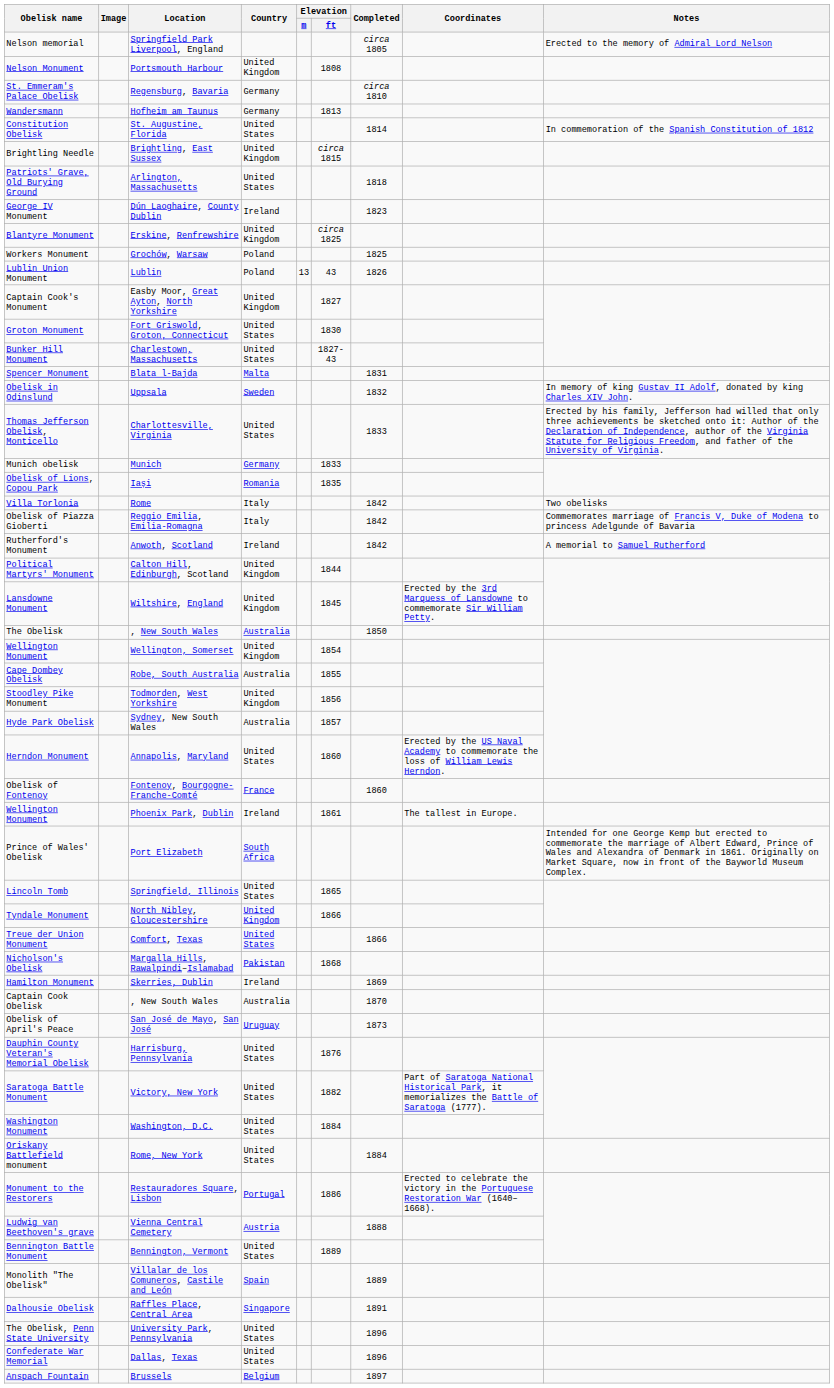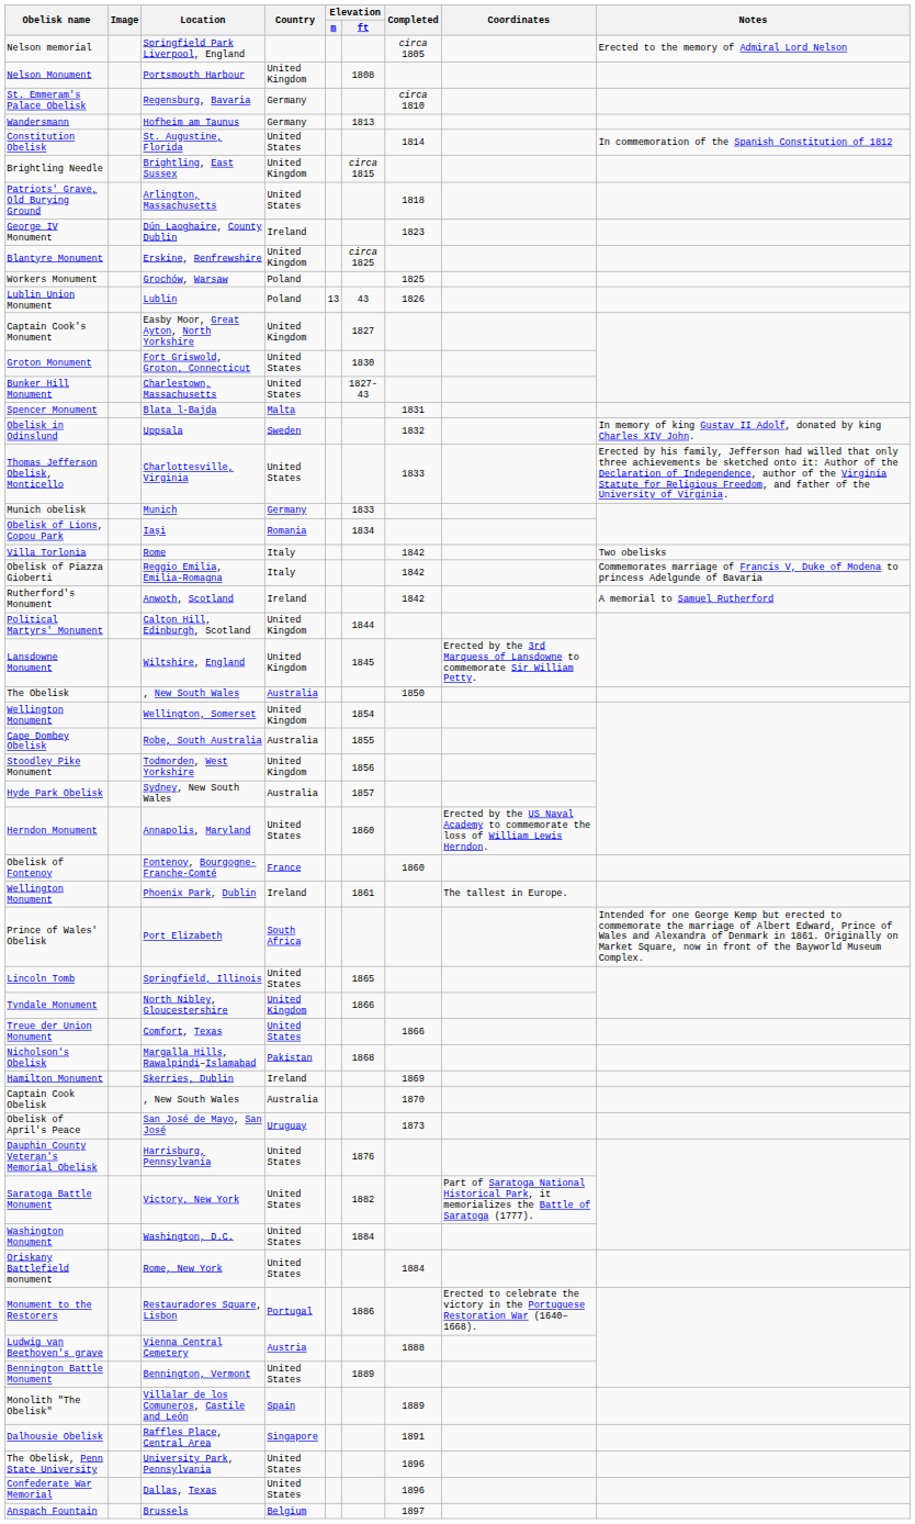 <table class="wikitable sortable">
 <tr>
 <th rowspan=2>Obelisk name</th>
 <th rowspan=2 class="unsortable">Image</th>
 <th rowspan=2>Location</th>
 <th rowspan=2>Country</th>
 <th colspan=2>Elevation</th>
 <th rowspan=2>Completed</th>
 <th rowspan=2>Coordinates</th>
 <th rowspan=2>Notes</th>
 </tr>
 <tr>
 <th><a href='#'>m</a></th>
 <th><a href='#'>ft</a></th>
 </tr>
 <tr>
 <td>Nelson memorial</td>
 <td></td>
 <td><a href='#'>Springfield Park</a> <a href='#'>Liverpool</a>, England</td>
 <td></td>
 <td></td>
 <td></td>
 <td align=center><em>circa</em> 1805</td>
 <td></td>
 <td>Erected to the memory of <a href='#'>Admiral Lord Nelson</a></td>
 </tr>
 <tr>
 <td><a href='#'>Nelson Monument</a></td>
 <td></td>
 <td><a href='#'>Portsmouth Harbour</a></td>
 <td>United Kingdom</td>
 <td></td>
 <td align=center>1808</td>
 <td></td>
 <td></td>
 </tr>
 <tr>
 <td><a href='#'>St. Emmeram's Palace Obelisk</a></td>
 <td></td>
 <td><a href='#'>Regensburg</a>, <a href='#'>Bavaria</a></td>
 <td>Germany</td>
 <td></td>
 <td></td>
 <td align=center><em>circa</em> 1810</td>
 <td></td>
 <td></td>
 </tr>
 <tr>
 <td><a href='#'>Wandersmann</a></td>
 <td></td>
 <td><a href='#'>Hofheim am Taunus</a></td>
 <td>Germany</td>
 <td></td>
 <td align=center>1813</td>
 <td></td>
 <td></td>
 </tr>
 <tr>
 <td><a href='#'>Constitution Obelisk</a></td>
 <td></td>
 <td><a href='#'>St. Augustine, Florida</a></td>
 <td>United States</td>
 <td></td>
 <td></td>
 <td align=center>1814</td>
 <td></td>
 <td>In commemoration of the <a href='#'>Spanish Constitution of 1812</a></td>
 </tr>
 <tr>
 <td>Brightling Needle</td>
 <td></td>
 <td><a href='#'>Brightling</a>, <a href='#'>East Sussex</a></td>
 <td>United Kingdom</td>
 <td></td>
 <td align=center><em>circa</em> 1815</td>
 <td></td>
 <td></td>
 </tr>
 <tr>
 <td><a href='#'>Patriots' Grave, Old Burying Ground</a></td>
 <td></td>
 <td><a href='#'>Arlington, Massachusetts</a></td>
 <td>United States</td>
 <td></td>
 <td></td>
 <td align=center>1818</td>
 <td></td>
 <td></td>
 </tr>
 <tr>
 <td><a href='#'>George IV</a> Monument</td>
 <td></td>
 <td><a href='#'>Dún Laoghaire</a>, <a href='#'>County Dublin</a></td>
 <td>Ireland</td>
 <td></td>
 <td></td>
 <td align=center>1823</td>
 <td></td>
 <td></td>
 </tr>
 <tr>
 <td><a href='#'>Blantyre Monument</a></td>
 <td></td>
 <td><a href='#'>Erskine</a>, <a href='#'>Renfrewshire</a></td>
 <td>United Kingdom</td>
 <td></td>
 <td align=center><em>circa</em> 1825</td>
 <td></td>
 <td></td>
 </tr>
 <tr>
 <td>Workers Monument</td>
 <td></td>
 <td><a href='#'>Grochów</a>, <a href='#'>Warsaw</a></td>
 <td>Poland</td>
 <td></td>
 <td></td>
 <td align=center>1825</td>
 <td></td>
 <td></td>
 </tr>
 <tr>
 <td><a href='#'>Lublin Union</a> Monument</td>
 <td></td>
 <td><a href='#'>Lublin</a></td>
 <td>Poland</td>
 <td align=center>13</td>
 <td align=center>43</td>
 <td align=center>1826</td>
 <td></td>
 <td></td>
 </tr>
 <tr>
 <td>Captain Cook's Monument</td>
 <td></td>
 <td>Easby Moor, <a href='#'>Great Ayton</a>, <a href='#'>North Yorkshire</a></td>
 <td>United Kingdom</td>
 <td></td>
 <td align=center>1827</td>
 <td></td>
 <td></td>
 </tr>
 <tr>
 <td><a href='#'>Groton Monument</a></td>
 <td></td>
 <td><a href='#'>Fort Griswold</a>, <a href='#'>Groton, Connecticut</a></td>
 <td>United States</td>
 <td></td>
 <td align=center>1830</td>
 <td></td>
 <td></td>
 </tr>
 <tr>
 <td><a href='#'>Bunker Hill Monument</a></td>
 <td></td>
 <td><a href='#'>Charlestown, Massachusetts</a></td>
 <td>United States</td>
 <td></td>
 <td align=center>1827-43</td>
 <td></td>
 <td></td>
 </tr>
 <tr>
 <td><a href='#'>Spencer Monument</a></td>
 <td></td>
 <td><a href='#'>Blata l-Bajda</a></td>
 <td><a href='#'>Malta</a></td>
 <td></td>
 <td></td>
 <td align=center>1831<br></td>
 <td></td>
 <td></td>
 </tr>
 <tr>
 <td><a href='#'>Obelisk in Odinslund</a></td>
 <td></td>
 <td><a href='#'>Uppsala</a></td>
 <td><a href='#'>Sweden</a></td>
 <td></td>
 <td></td>
 <td align=center>1832</td>
 <td></td>
 <td>In memory of king <a href='#'>Gustav II Adolf</a>, donated by king <a href='#'>Charles XIV John</a>.</td>
 </tr>
 <tr>
 <td><a href='#'>Thomas Jefferson Obelisk</a>, <a href='#'>Monticello</a></td>
 <td></td>
 <td><a href='#'>Charlottesville, Virginia</a></td>
 <td>United States</td>
 <td></td>
 <td></td>
 <td align=center>1833</td>
 <td></td>
 <td>Erected by his family, Jefferson had willed that only three achievements be sketched onto it: Author of the <a href='#'>Declaration of Independence</a>, author of the <a href='#'>Virginia Statute for Religious Freedom</a>, and father of the <a href='#'>University of Virginia</a>.</td>
 </tr>
 <tr>
 <td>Munich obelisk</td>
 <td></td>
 <td><a href='#'>Munich</a></td>
 <td><a href='#'>Germany</a></td>
 <td></td>
 <td align=center>1833</td>
 <td></td>
 <td></td>
 </tr>
 <tr>
 <td><a href='#'>Obelisk of Lions</a>, <a href='#'>Copou Park</a></td>
 <td></td>
 <td><a href='#'>Iași</a></td>
 <td><a href='#'>Romania</a></td>
 <td></td>
-<td align=center>1835</td>
+<td align=center>1834</td>
 <td></td>
 <td></td>
 </tr>
 <tr>
 <td><a href='#'>Villa Torlonia</a></td>
 <td></td>
 <td><a href='#'>Rome</a></td>
 <td>Italy</td>
 <td></td>
 <td></td>
 <td align=center>1842</td>
 <td></td>
 <td>Two obelisks</td>
 </tr>
 <tr>
 <td>Obelisk of Piazza Gioberti</td>
 <td></td>
 <td><a href='#'>Reggio Emilia</a>, <a href='#'>Emilia-Romagna</a></td>
 <td>Italy</td>
 <td></td>
 <td></td>
 <td align=center>1842</td>
 <td></td>
 <td>Commemorates marriage of <a href='#'>Francis V, Duke of Modena</a> to princess Adelgunde of Bavaria</td>
 </tr>
 <tr>
 <td>Rutherford's Monument</td>
 <td></td>
 <td><a href='#'>Anwoth</a>, <a href='#'>Scotland</a></td>
 <td>Ireland</td>
 <td></td>
 <td></td>
 <td align=center>1842</td>
 <td></td>
 <td>A memorial to <a href='#'>Samuel Rutherford</a></td>
 </tr>
 <tr>
 <td><a href='#'>Political Martyrs' Monument</a></td>
 <td></td>
 <td><a href='#'>Calton Hill</a>, <a href='#'>Edinburgh</a>, Scotland</td>
 <td>United Kingdom</td>
 <td></td>
 <td align=center>1844</td>
 <td></td>
 <td></td>
 </tr>
 <tr>
 <td><a href='#'>Lansdowne Monument</a></td>
 <td></td>
 <td><a href='#'>Wiltshire</a>, <a href='#'>England</a></td>
 <td>United Kingdom</td>
 <td></td>
 <td align=center>1845</td>
 <td></td>
 <td>Erected by the <a href='#'>3rd Marquess of Lansdowne</a> to commemorate <a href='#'>Sir William Petty</a>.</td>
 </tr>
 <tr>
 <td>The Obelisk</td>
 <td></td>
 <td>, <a href='#'>New South Wales</a></td>
 <td><a href='#'>Australia</a></td>
 <td></td>
 <td></td>
 <td align=center>1850</td>
 <td></td>
 <td></td>
 </tr>
 <tr>
 <td><a href='#'>Wellington Monument</a></td>
 <td></td>
 <td><a href='#'>Wellington, Somerset</a></td>
 <td>United Kingdom</td>
 <td></td>
 <td align=center>1854</td>
 <td></td>
 <td></td>
 </tr>
 <tr>
 <td><a href='#'>Cape Dombey Obelisk</a></td>
 <td><br></td>
 <td><a href='#'>Robe, South Australia</a></td>
 <td>Australia</td>
 <td></td>
 <td align=center>1855</td>
 <td></td>
 <td></td>
 </tr>
 <tr>
 <td><a href='#'>Stoodley Pike</a> Monument</td>
 <td></td>
 <td><a href='#'>Todmorden</a>, <a href='#'>West Yorkshire</a></td>
 <td>United Kingdom</td>
 <td></td>
 <td align=center>1856</td>
 <td></td>
 <td></td>
 </tr>
 <tr>
 <td><a href='#'>Hyde Park Obelisk</a></td>
 <td></td>
 <td><a href='#'>Sydney</a>, New South Wales</td>
 <td>Australia</td>
 <td></td>
 <td align=center>1857</td>
 <td></td>
 <td></td>
 </tr>
 <tr>
 <td><a href='#'>Herndon Monument</a></td>
 <td></td>
 <td><a href='#'>Annapolis</a>, <a href='#'>Maryland</a></td>
 <td>United States</td>
 <td></td>
 <td align=center>1860</td>
 <td></td>
 <td>Erected by the <a href='#'>US Naval Academy</a> to commemorate the loss of <a href='#'>William Lewis Herndon</a>.</td>
 </tr>
 <tr>
 <td>Obelisk of <a href='#'>Fontenoy</a></td>
 <td></td>
 <td><a href='#'>Fontenoy</a>, <a href='#'>Bourgogne-Franche-Comté</a></td>
 <td><a href='#'>France</a></td>
 <td></td>
 <td></td>
 <td align=center>1860</td>
 <td></td>
 <td></td>
 </tr>
 <tr>
 <td><a href='#'>Wellington Monument</a></td>
 <td></td>
 <td><a href='#'>Phoenix Park</a>, <a href='#'>Dublin</a></td>
 <td>Ireland</td>
 <td></td>
 <td align=center>1861</td>
 <td></td>
 <td>The tallest in Europe.</td>
 </tr>
 <tr>
 <td>Prince of Wales' Obelisk</td>
 <td></td>
 <td><a href='#'>Port Elizabeth</a></td>
 <td><a href='#'>South Africa</a></td>
 <td></td>
 <td></td>
 <td></td>
 <td></td>
 <td>Intended for one George Kemp but erected to commemorate the marriage of Albert Edward, Prince of Wales and Alexandra of Denmark in 1861. Originally on Market Square, now in front of the Bayworld Museum Complex.</td>
 </tr>
 <tr>
 <td><a href='#'>Lincoln Tomb</a></td>
 <td></td>
 <td><a href='#'>Springfield, Illinois</a></td>
 <td>United States</td>
 <td></td>
 <td align=center>1865</td>
 <td></td>
 <td></td>
 </tr>
 <tr>
 <td><a href='#'>Tyndale Monument</a></td>
 <td></td>
 <td><a href='#'>North Nibley</a>, <a href='#'>Gloucestershire</a></td>
 <td><a href='#'>United Kingdom</a></td>
 <td></td>
 <td align=center>1866</td>
 <td></td>
 <td></td>
 </tr>
 <tr>
 <td><a href='#'>Treue der Union Monument</a></td>
 <td></td>
 <td><a href='#'>Comfort</a>, <a href='#'>Texas</a></td>
 <td><a href='#'>United States</a></td>
 <td></td>
 <td></td>
 <td align=center>1866</td>
 <td></td>
 <td></td>
 </tr>
 <tr>
 <td><a href='#'>Nicholson's Obelisk</a></td>
 <td></td>
 <td><a href='#'>Margalla Hills</a>, <a href='#'>Rawalpindi</a>–<a href='#'>Islamabad</a></td>
 <td><a href='#'>Pakistan</a></td>
 <td></td>
 <td align=center>1868</td>
 <td></td>
 <td></td>
 </tr>
 <tr>
 <td><a href='#'>Hamilton Monument</a></td>
 <td></td>
 <td><a href='#'>Skerries, Dublin</a></td>
 <td>Ireland</td>
 <td></td>
 <td></td>
 <td align=center>1869</td>
 <td></td>
 <td></td>
 </tr>
 <tr>
 <td>Captain Cook Obelisk</td>
 <td></td>
 <td>, New South Wales</td>
 <td>Australia</td>
 <td></td>
 <td></td>
 <td align=center>1870</td>
 <td></td>
 <td></td>
 </tr>
 <tr>
 <td>Obelisk of April's Peace</td>
 <td></td>
 <td><a href='#'>San José de Mayo</a>, <a href='#'>San José</a></td>
 <td><a href='#'>Uruguay</a></td>
 <td></td>
 <td></td>
 <td align=center>1873</td>
 <td></td>
 <td></td>
 </tr>
 <tr>
 <td><a href='#'>Dauphin County Veteran's Memorial Obelisk</a></td>
 <td></td>
 <td><a href='#'>Harrisburg, Pennsylvania</a></td>
 <td>United States</td>
 <td></td>
 <td align=center>1876</td>
 <td></td>
 <td></td>
 </tr>
 <tr>
 <td><a href='#'>Saratoga Battle Monument</a></td>
 <td></td>
 <td><a href='#'>Victory, New York</a></td>
 <td>United States</td>
 <td></td>
 <td align=center>1882</td>
 <td></td>
 <td>Part of <a href='#'>Saratoga National Historical Park</a>, it memorializes the <a href='#'>Battle of Saratoga</a> (1777).</td>
 </tr>
 <tr>
 <td><a href='#'>Washington Monument</a></td>
 <td></td>
 <td><a href='#'>Washington, D.C.</a></td>
 <td>United States</td>
 <td></td>
 <td align=center>1884</td>
 <td></td>
 <td></td>
 </tr>
 <tr>
 <td><a href='#'>Oriskany Battlefield</a> monument</td>
 <td></td>
 <td><a href='#'>Rome, New York</a></td>
 <td>United States</td>
 <td></td>
 <td></td>
 <td align=center>1884</td>
 <td></td>
 <td></td>
 </tr>
 <tr>
 <td><a href='#'>Monument to the Restorers</a></td>
 <td></td>
 <td><a href='#'>Restauradores Square</a>, <a href='#'>Lisbon</a></td>
 <td><a href='#'>Portugal</a></td>
 <td></td>
 <td align=center>1886</td>
 <td></td>
 <td>Erected to celebrate the victory in the <a href='#'>Portuguese Restoration War</a> (1640–1668).</td>
 </tr>
 <tr>
 <td><a href='#'>Ludwig van Beethoven's grave</a></td>
 <td></td>
 <td><a href='#'>Vienna Central Cemetery</a></td>
 <td><a href='#'>Austria</a></td>
 <td></td>
 <td></td>
 <td align=center>1888</td>
 <td></td>
 </tr>
 <tr>
 <td><a href='#'>Bennington Battle Monument</a></td>
 <td></td>
 <td><a href='#'>Bennington, Vermont</a></td>
 <td>United States</td>
 <td></td>
 <td align=center>1889</td>
 <td></td>
 <td></td>
 </tr>
 <tr>
 <td>Monolith "The Obelisk"</td>
 <td></td>
 <td><a href='#'>Villalar de los Comuneros</a>, <a href='#'>Castile and León</a></td>
 <td><a href='#'>Spain</a></td>
 <td></td>
 <td></td>
 <td align=center>1889</td>
 <td></td>
 <td></td>
 </tr>
 <tr>
 <td><a href='#'>Dalhousie Obelisk</a></td>
 <td></td>
 <td><a href='#'>Raffles Place</a>, <a href='#'>Central Area</a></td>
 <td><a href='#'>Singapore</a></td>
 <td></td>
 <td></td>
 <td align=center>1891</td>
 <td></td>
 <td></td>
 </tr>
 <tr>
 <td>The Obelisk, <a href='#'>Penn State University</a></td>
 <td></td>
 <td><a href='#'>University Park</a>, <a href='#'>Pennsylvania</a></td>
 <td>United States</td>
 <td></td>
 <td></td>
 <td align=center>1896</td>
 <td></td>
 <td></td>
 </tr>
 <tr>
 <td><a href='#'>Confederate War Memorial</a></td>
 <td></td>
 <td><a href='#'>Dallas</a>, <a href='#'>Texas</a></td>
 <td>United States</td>
 <td></td>
 <td></td>
 <td align=center>1896</td>
 <td></td>
 <td></td>
 </tr>
 <tr>
 <td><a href='#'>Anspach Fountain</a></td>
 <td></td>
 <td><a href='#'>Brussels</a></td>
 <td><a href='#'>Belgium</a></td>
 <td></td>
 <td></td>
 <td align=center>1897</td>
 <td></td>
 <td></td>
 </tr>
 </table>
